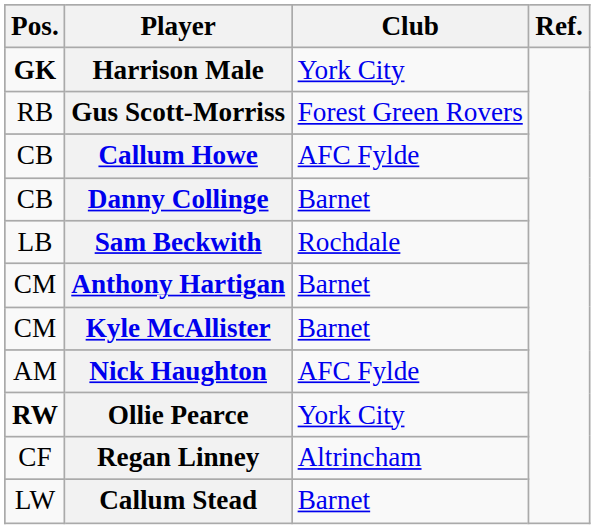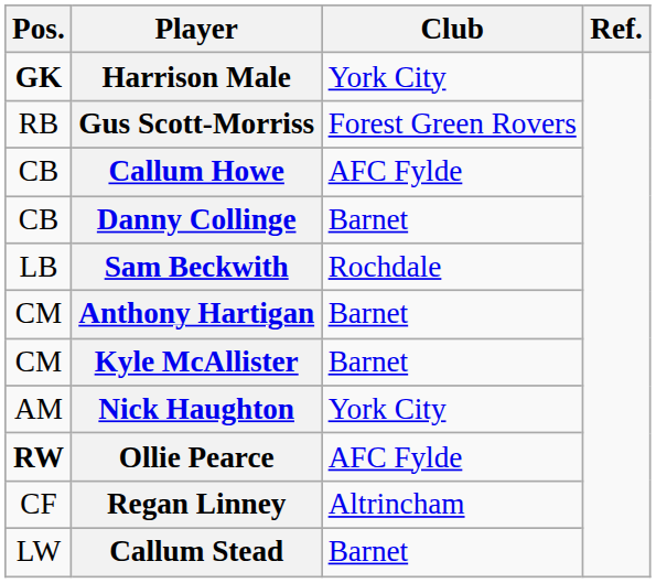 <table class="wikitable plainrowheaders" style="text-align: left">
 <tr>
 <th scope="col">Pos.</th>
 <th scope="col">Player</th>
 <th scope="col">Club</th>
 <th>Ref.</th>
 </tr>
 <tr>
 <td style="text-align:center"><strong>GK</strong></td>
 <th scope="row"> Harrison Male</th>
 <td><a href='#'>York City</a></td>
 <td rowspan="11"></td>
 </tr>
 <tr>
 <td style="text-align:center">RB</td>
 <th scope="row"> Gus Scott-Morriss</th>
 <td><a href='#'>Forest Green Rovers</a></td>
 </tr>
 <tr>
 <td style="text-align:center">CB</td>
 <th scope="row"> <a href='#'>Callum Howe</a></th>
 <td><a href='#'>AFC Fylde</a></td>
 </tr>
 <tr>
 <td style="text-align:center">CB</td>
 <th scope="row"> <a href='#'>Danny Collinge</a></th>
 <td><a href='#'>Barnet</a></td>
 </tr>
 <tr>
 <td style="text-align:center">LB</td>
 <th scope="row"> <a href='#'>Sam Beckwith</a></th>
 <td><a href='#'>Rochdale</a></td>
 </tr>
 <tr>
 <td style="text-align:center">CM</td>
 <th scope="row"> <a href='#'>Anthony Hartigan</a></th>
 <td><a href='#'>Barnet</a></td>
 </tr>
 <tr>
 <td style="text-align:center">CM</td>
 <th scope="row"> <a href='#'>Kyle McAllister</a></th>
 <td><a href='#'>Barnet</a></td>
 </tr>
 <tr>
 <td style="text-align:center">AM</td>
 <th scope="row"> <a href='#'>Nick Haughton</a></th>
-<td><a href='#'>AFC Fylde</a></td>
+<td><a href='#'>York City</a></td>
 </tr>
 <tr>
 <td style="text-align:center"><strong>RW</strong></td>
 <th scope="row"> Ollie Pearce</th>
-<td><a href='#'>York City</a></td>
+<td><a href='#'>AFC Fylde</a></td>
 </tr>
 <tr>
 <td style="text-align:center">CF</td>
 <th scope="row"> Regan Linney</th>
 <td><a href='#'>Altrincham</a></td>
 </tr>
 <tr>
 <td style="text-align:center">LW</td>
 <th scope="row"> Callum Stead</th>
 <td><a href='#'>Barnet</a></td>
 </tr>
 </table>
